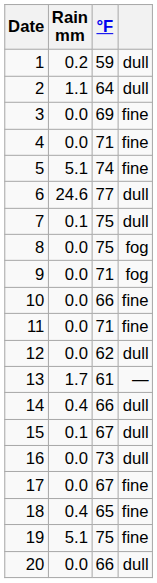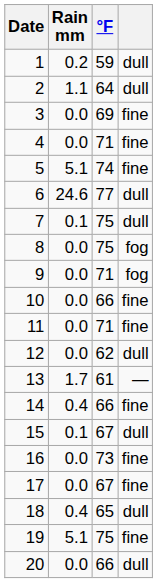 <table class="wikitable" align=right style="margin:0 0 1em 1em; text-align:right;">
 <tr>
 <th>Date</th>
 <th>Rain<br>mm</th>
 <th><a href='#'>°F</a></th>
 <th></th>
 </tr>
 <tr>
 <td>1</td>
 <td>0.2</td>
 <td>59</td>
 <td>dull</td>
 </tr>
 <tr>
 <td>2</td>
 <td>1.1</td>
 <td>64</td>
 <td>dull</td>
 </tr>
 <tr>
 <td>3</td>
 <td>0.0</td>
 <td>69</td>
 <td>fine</td>
 </tr>
 <tr>
 <td>4</td>
 <td>0.0</td>
 <td>71</td>
 <td>fine</td>
 </tr>
 <tr>
 <td>5</td>
 <td>5.1</td>
 <td>74</td>
 <td>fine</td>
 </tr>
 <tr>
 <td>6</td>
 <td>24.6</td>
 <td>77</td>
 <td>dull</td>
 </tr>
 <tr>
 <td>7</td>
 <td>0.1</td>
 <td>75</td>
 <td>dull</td>
 </tr>
 <tr>
 <td>8</td>
 <td>0.0</td>
 <td>75</td>
 <td>fog</td>
 </tr>
 <tr>
 <td>9</td>
 <td>0.0</td>
 <td>71</td>
 <td>fog</td>
 </tr>
 <tr>
 <td>10</td>
 <td>0.0</td>
 <td>66</td>
 <td>fine</td>
 </tr>
 <tr>
 <td>11</td>
 <td>0.0</td>
 <td>71</td>
 <td>fine</td>
 </tr>
 <tr>
 <td>12</td>
 <td>0.0</td>
 <td>62</td>
 <td>dull</td>
 </tr>
 <tr>
 <td>13</td>
 <td>1.7</td>
 <td>61</td>
 <td>—</td>
 </tr>
 <tr>
 <td>14</td>
 <td>0.4</td>
 <td>66</td>
-<td>dull</td>
+<td>fine</td>
 </tr>
 <tr>
 <td>15</td>
 <td>0.1</td>
 <td>67</td>
 <td>dull</td>
 </tr>
 <tr>
 <td>16</td>
 <td>0.0</td>
 <td>73</td>
-<td>dull</td>
+<td>fine</td>
 </tr>
 <tr>
 <td>17</td>
 <td>0.0</td>
 <td>67</td>
 <td>fine</td>
 </tr>
 <tr>
 <td>18</td>
 <td>0.4</td>
 <td>65</td>
-<td>fine</td>
+<td>dull</td>
 </tr>
 <tr>
 <td>19</td>
 <td>5.1</td>
 <td>75</td>
 <td>fine</td>
 </tr>
 <tr>
 <td>20</td>
 <td>0.0</td>
 <td>66</td>
 <td>dull</td>
 </tr>
 </table>
